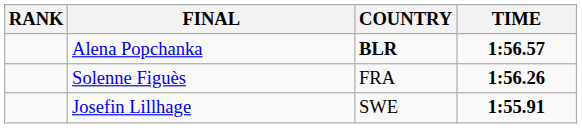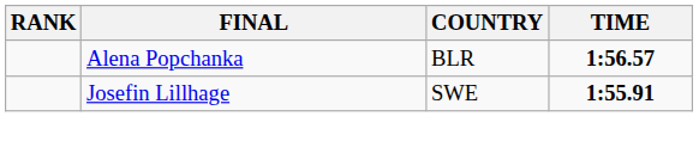 <table class="wikitable">
 <tr>
 <th>RANK</th>
 <th align="left" style="width: 15em">FINAL</th>
 <th>COUNTRY</th>
 <th style="width: 6em">TIME</th>
 </tr>
 <tr>
 <td align="center"></td>
 <td><a href='#'>Alena Popchanka</a></td>
-<td><strong> BLR</strong></td>
+<td> BLR</td>
 <td align="center"><strong>1:56.57</strong></td>
-</tr>
-<tr>
-<td align="center"></td>
-<td><a href='#'>Solenne Figuès</a></td>
-<td> FRA</td>
-<td align="center"><strong>1:56.26</strong></td>
 </tr>
 <tr>
 <td align="center"></td>
 <td><a href='#'>Josefin Lillhage</a></td>
 <td> SWE</td>
 <td align="center"><strong>1:55.91</strong></td>
 </tr>
 </table>
